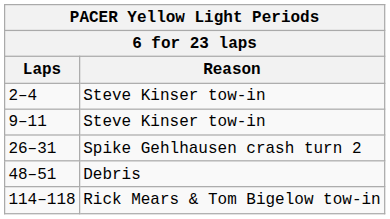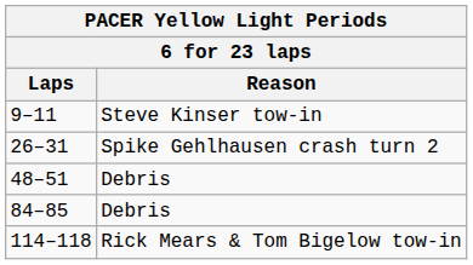 <table class="wikitable">
 <tr>
 <th colspan=2>PACER Yellow Light Periods</th>
 </tr>
 <tr>
 <th colspan=2>6 for 23 laps</th>
 </tr>
 <tr>
 <th>Laps</th>
 <th>Reason</th>
-</tr>
-<tr>
-<td>2–4</td>
-<td>Steve Kinser tow-in</td>
 </tr>
 <tr>
 <td>9–11</td>
 <td>Steve Kinser tow-in</td>
 </tr>
 <tr>
 <td>26–31</td>
 <td>Spike Gehlhausen crash turn 2</td>
 </tr>
 <tr>
 <td>48–51</td>
 <td>Debris</td>
 </tr>
 <tr>
+<td>84–85</td>
+<td>Debris</td>
+</tr>
+<tr>
 <td>114–118</td>
 <td>Rick Mears & Tom Bigelow tow-in</td>
 </tr>
 </table>
